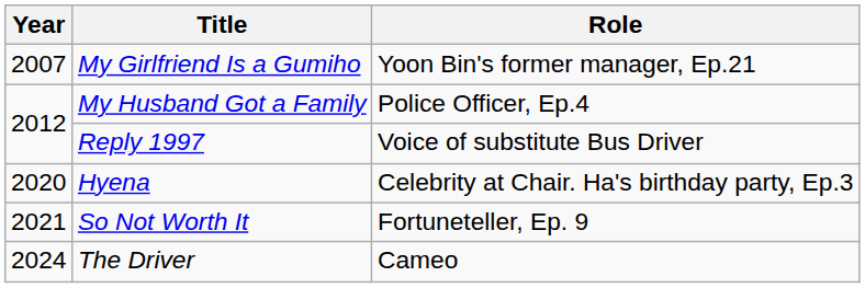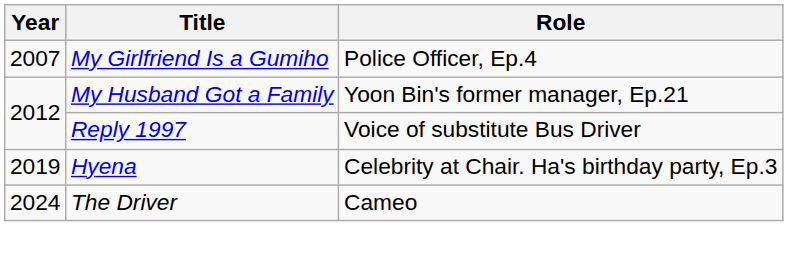 <table class="wikitable">
 <tr>
 <th>Year</th>
 <th>Title</th>
 <th>Role</th>
 </tr>
 <tr>
 <td>2007</td>
 <td><em><a href='#'>My Girlfriend Is a Gumiho</a></em></td>
-<td>Yoon Bin's former manager, Ep.21</td>
+<td>Police Officer, Ep.4</td>
 </tr>
 <tr>
 <td rowspan="2">2012</td>
 <td><em><a href='#'>My Husband Got a Family</a></em></td>
-<td>Police Officer, Ep.4</td>
+<td>Yoon Bin's former manager, Ep.21</td>
 </tr>
 <tr>
 <td><em><a href='#'>Reply 1997</a></em></td>
 <td>Voice of substitute Bus Driver</td>
 </tr>
 <tr>
-<td>2020</td>
+<td>2019</td>
 <td><em><a href='#'>Hyena</a></em></td>
 <td>Celebrity at Chair. Ha's birthday party, Ep.3</td>
-</tr>
-<tr>
-<td>2021</td>
-<td><em><a href='#'>So Not Worth It</a></em></td>
-<td>Fortuneteller, Ep. 9</td>
 </tr>
 <tr>
 <td>2024</td>
 <td><em>The Driver</em></td>
 <td>Cameo </td>
 </tr>
 </table>
